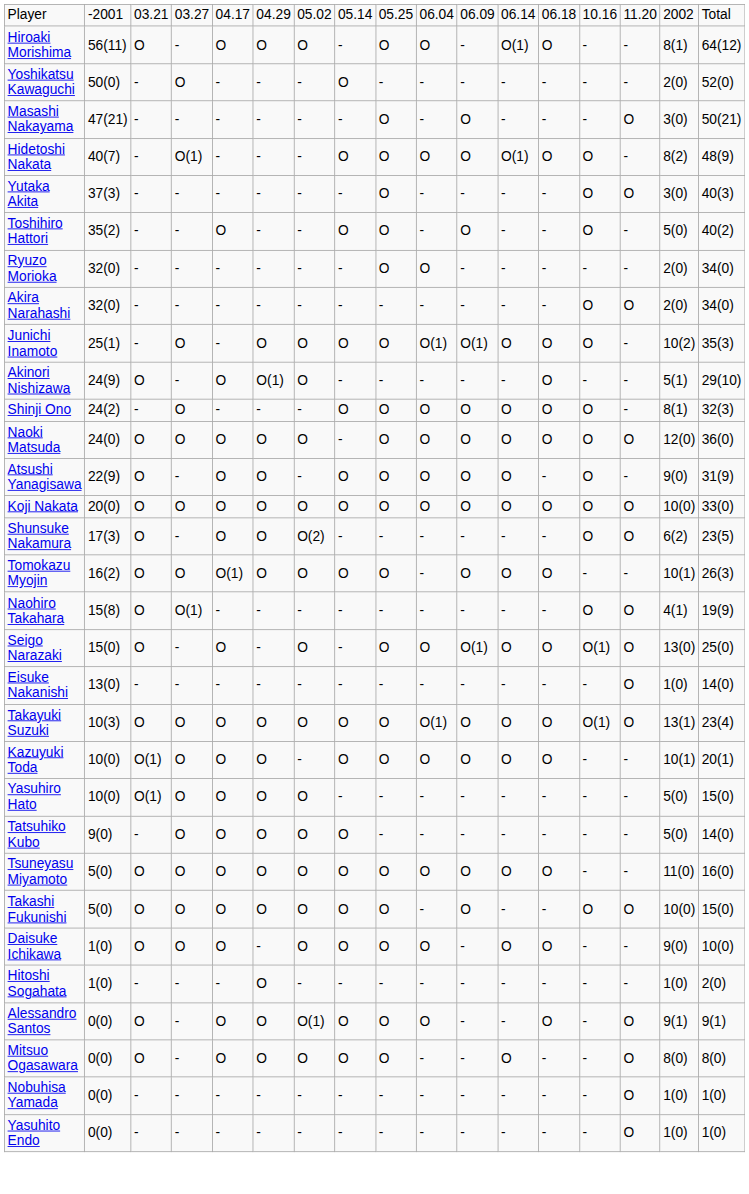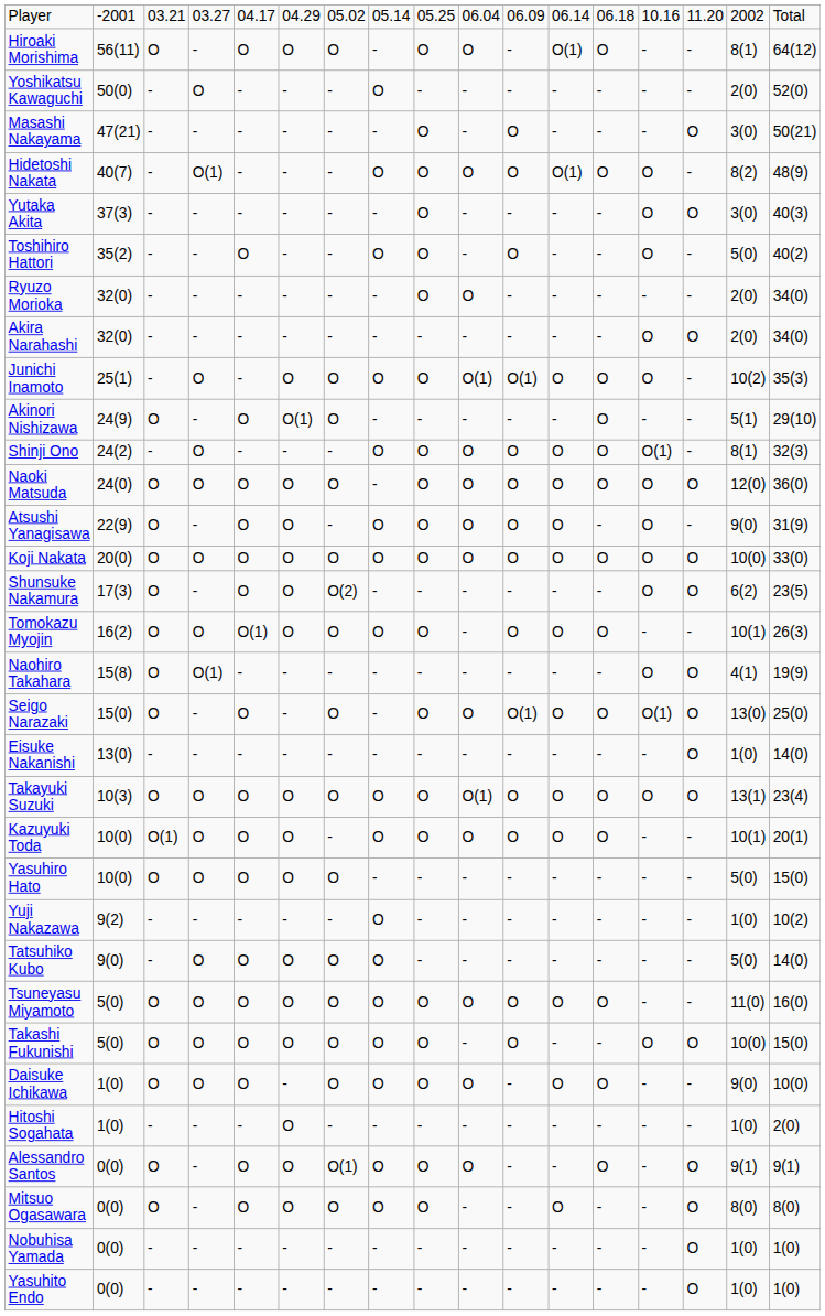 <table class="wikitable" style="text-align:left;">
 <tr>
 <td>Player</td>
 <td>-2001</td>
 <td>03.21</td>
 <td>03.27</td>
 <td>04.17</td>
 <td>04.29</td>
 <td>05.02</td>
 <td>05.14</td>
 <td>05.25</td>
 <td>06.04</td>
 <td>06.09</td>
 <td>06.14</td>
 <td>06.18</td>
 <td>10.16</td>
 <td>11.20</td>
 <td>2002</td>
 <td>Total</td>
 </tr>
 <tr>
 <td><a href='#'>Hiroaki Morishima</a></td>
 <td>56(11)</td>
 <td>O</td>
 <td>-</td>
 <td>O</td>
 <td>O</td>
 <td>O</td>
 <td>-</td>
 <td>O</td>
 <td>O</td>
 <td>-</td>
 <td>O(1)</td>
 <td>O</td>
 <td>-</td>
 <td>-</td>
 <td>8(1)</td>
 <td>64(12)</td>
 </tr>
 <tr>
 <td><a href='#'>Yoshikatsu Kawaguchi</a></td>
 <td>50(0)</td>
 <td>-</td>
 <td>O</td>
 <td>-</td>
 <td>-</td>
 <td>-</td>
 <td>O</td>
 <td>-</td>
 <td>-</td>
 <td>-</td>
 <td>-</td>
 <td>-</td>
 <td>-</td>
 <td>-</td>
 <td>2(0)</td>
 <td>52(0)</td>
 </tr>
 <tr>
 <td><a href='#'>Masashi Nakayama</a></td>
 <td>47(21)</td>
 <td>-</td>
 <td>-</td>
 <td>-</td>
 <td>-</td>
 <td>-</td>
 <td>-</td>
 <td>O</td>
 <td>-</td>
 <td>O</td>
 <td>-</td>
 <td>-</td>
 <td>-</td>
 <td>O</td>
 <td>3(0)</td>
 <td>50(21)</td>
 </tr>
 <tr>
 <td><a href='#'>Hidetoshi Nakata</a></td>
 <td>40(7)</td>
 <td>-</td>
 <td>O(1)</td>
 <td>-</td>
 <td>-</td>
 <td>-</td>
 <td>O</td>
 <td>O</td>
 <td>O</td>
 <td>O</td>
 <td>O(1)</td>
 <td>O</td>
 <td>O</td>
 <td>-</td>
 <td>8(2)</td>
 <td>48(9)</td>
 </tr>
 <tr>
 <td><a href='#'>Yutaka Akita</a></td>
 <td>37(3)</td>
 <td>-</td>
 <td>-</td>
 <td>-</td>
 <td>-</td>
 <td>-</td>
 <td>-</td>
 <td>O</td>
 <td>-</td>
 <td>-</td>
 <td>-</td>
 <td>-</td>
 <td>O</td>
 <td>O</td>
 <td>3(0)</td>
 <td>40(3)</td>
 </tr>
 <tr>
 <td><a href='#'>Toshihiro Hattori</a></td>
 <td>35(2)</td>
 <td>-</td>
 <td>-</td>
 <td>O</td>
 <td>-</td>
 <td>-</td>
 <td>O</td>
 <td>O</td>
 <td>-</td>
 <td>O</td>
 <td>-</td>
 <td>-</td>
 <td>O</td>
 <td>-</td>
 <td>5(0)</td>
 <td>40(2)</td>
 </tr>
 <tr>
 <td><a href='#'>Ryuzo Morioka</a></td>
 <td>32(0)</td>
 <td>-</td>
 <td>-</td>
 <td>-</td>
 <td>-</td>
 <td>-</td>
 <td>-</td>
 <td>O</td>
 <td>O</td>
 <td>-</td>
 <td>-</td>
 <td>-</td>
 <td>-</td>
 <td>-</td>
 <td>2(0)</td>
 <td>34(0)</td>
 </tr>
 <tr>
 <td><a href='#'>Akira Narahashi</a></td>
 <td>32(0)</td>
 <td>-</td>
 <td>-</td>
 <td>-</td>
 <td>-</td>
 <td>-</td>
 <td>-</td>
 <td>-</td>
 <td>-</td>
 <td>-</td>
 <td>-</td>
 <td>-</td>
 <td>O</td>
 <td>O</td>
 <td>2(0)</td>
 <td>34(0)</td>
 </tr>
 <tr>
 <td><a href='#'>Junichi Inamoto</a></td>
 <td>25(1)</td>
 <td>-</td>
 <td>O</td>
 <td>-</td>
 <td>O</td>
 <td>O</td>
 <td>O</td>
 <td>O</td>
 <td>O(1)</td>
 <td>O(1)</td>
 <td>O</td>
 <td>O</td>
 <td>O</td>
 <td>-</td>
 <td>10(2)</td>
 <td>35(3)</td>
 </tr>
 <tr>
 <td><a href='#'>Akinori Nishizawa</a></td>
 <td>24(9)</td>
 <td>O</td>
 <td>-</td>
 <td>O</td>
 <td>O(1)</td>
 <td>O</td>
 <td>-</td>
 <td>-</td>
 <td>-</td>
 <td>-</td>
 <td>-</td>
 <td>O</td>
 <td>-</td>
 <td>-</td>
 <td>5(1)</td>
 <td>29(10)</td>
 </tr>
 <tr>
 <td><a href='#'>Shinji Ono</a></td>
 <td>24(2)</td>
 <td>-</td>
 <td>O</td>
 <td>-</td>
 <td>-</td>
 <td>-</td>
 <td>O</td>
 <td>O</td>
 <td>O</td>
 <td>O</td>
 <td>O</td>
 <td>O</td>
-<td>O</td>
+<td>O(1)</td>
 <td>-</td>
 <td>8(1)</td>
 <td>32(3)</td>
 </tr>
 <tr>
 <td><a href='#'>Naoki Matsuda</a></td>
 <td>24(0)</td>
 <td>O</td>
 <td>O</td>
 <td>O</td>
 <td>O</td>
 <td>O</td>
 <td>-</td>
 <td>O</td>
 <td>O</td>
 <td>O</td>
 <td>O</td>
 <td>O</td>
 <td>O</td>
 <td>O</td>
 <td>12(0)</td>
 <td>36(0)</td>
 </tr>
 <tr>
 <td><a href='#'>Atsushi Yanagisawa</a></td>
 <td>22(9)</td>
 <td>O</td>
 <td>-</td>
 <td>O</td>
 <td>O</td>
 <td>-</td>
 <td>O</td>
 <td>O</td>
 <td>O</td>
 <td>O</td>
 <td>O</td>
 <td>-</td>
 <td>O</td>
 <td>-</td>
 <td>9(0)</td>
 <td>31(9)</td>
 </tr>
 <tr>
 <td><a href='#'>Koji Nakata</a></td>
 <td>20(0)</td>
 <td>O</td>
 <td>O</td>
 <td>O</td>
 <td>O</td>
 <td>O</td>
 <td>O</td>
 <td>O</td>
 <td>O</td>
 <td>O</td>
 <td>O</td>
 <td>O</td>
 <td>O</td>
 <td>O</td>
 <td>10(0)</td>
 <td>33(0)</td>
 </tr>
 <tr>
 <td><a href='#'>Shunsuke Nakamura</a></td>
 <td>17(3)</td>
 <td>O</td>
 <td>-</td>
 <td>O</td>
 <td>O</td>
 <td>O(2)</td>
 <td>-</td>
 <td>-</td>
 <td>-</td>
 <td>-</td>
 <td>-</td>
 <td>-</td>
 <td>O</td>
 <td>O</td>
 <td>6(2)</td>
 <td>23(5)</td>
 </tr>
 <tr>
 <td><a href='#'>Tomokazu Myojin</a></td>
 <td>16(2)</td>
 <td>O</td>
 <td>O</td>
 <td>O(1)</td>
 <td>O</td>
 <td>O</td>
 <td>O</td>
 <td>O</td>
 <td>-</td>
 <td>O</td>
 <td>O</td>
 <td>O</td>
 <td>-</td>
 <td>-</td>
 <td>10(1)</td>
 <td>26(3)</td>
 </tr>
 <tr>
 <td><a href='#'>Naohiro Takahara</a></td>
 <td>15(8)</td>
 <td>O</td>
 <td>O(1)</td>
 <td>-</td>
 <td>-</td>
 <td>-</td>
 <td>-</td>
 <td>-</td>
 <td>-</td>
 <td>-</td>
 <td>-</td>
 <td>-</td>
 <td>O</td>
 <td>O</td>
 <td>4(1)</td>
 <td>19(9)</td>
 </tr>
 <tr>
 <td><a href='#'>Seigo Narazaki</a></td>
 <td>15(0)</td>
 <td>O</td>
 <td>-</td>
 <td>O</td>
 <td>-</td>
 <td>O</td>
 <td>-</td>
 <td>O</td>
 <td>O</td>
 <td>O(1)</td>
 <td>O</td>
 <td>O</td>
 <td>O(1)</td>
 <td>O</td>
 <td>13(0)</td>
 <td>25(0)</td>
 </tr>
 <tr>
 <td><a href='#'>Eisuke Nakanishi</a></td>
 <td>13(0)</td>
 <td>-</td>
 <td>-</td>
 <td>-</td>
 <td>-</td>
 <td>-</td>
 <td>-</td>
 <td>-</td>
 <td>-</td>
 <td>-</td>
 <td>-</td>
 <td>-</td>
 <td>-</td>
 <td>O</td>
 <td>1(0)</td>
 <td>14(0)</td>
 </tr>
 <tr>
 <td><a href='#'>Takayuki Suzuki</a></td>
 <td>10(3)</td>
 <td>O</td>
 <td>O</td>
 <td>O</td>
 <td>O</td>
 <td>O</td>
 <td>O</td>
 <td>O</td>
 <td>O(1)</td>
 <td>O</td>
 <td>O</td>
 <td>O</td>
-<td>O(1)</td>
+<td>O</td>
 <td>O</td>
 <td>13(1)</td>
 <td>23(4)</td>
 </tr>
 <tr>
 <td><a href='#'>Kazuyuki Toda</a></td>
 <td>10(0)</td>
 <td>O(1)</td>
 <td>O</td>
 <td>O</td>
 <td>O</td>
 <td>-</td>
 <td>O</td>
 <td>O</td>
 <td>O</td>
 <td>O</td>
 <td>O</td>
 <td>O</td>
 <td>-</td>
 <td>-</td>
 <td>10(1)</td>
 <td>20(1)</td>
 </tr>
 <tr>
 <td><a href='#'>Yasuhiro Hato</a></td>
 <td>10(0)</td>
-<td>O(1)</td>
+<td>O</td>
 <td>O</td>
 <td>O</td>
 <td>O</td>
 <td>O</td>
 <td>-</td>
 <td>-</td>
 <td>-</td>
 <td>-</td>
 <td>-</td>
 <td>-</td>
 <td>-</td>
 <td>-</td>
 <td>5(0)</td>
 <td>15(0)</td>
+</tr>
+<tr>
+<td><a href='#'>Yuji Nakazawa</a></td>
+<td>9(2)</td>
+<td>-</td>
+<td>-</td>
+<td>-</td>
+<td>-</td>
+<td>-</td>
+<td>O</td>
+<td>-</td>
+<td>-</td>
+<td>-</td>
+<td>-</td>
+<td>-</td>
+<td>-</td>
+<td>-</td>
+<td>1(0)</td>
+<td>10(2)</td>
 </tr>
 <tr>
 <td><a href='#'>Tatsuhiko Kubo</a></td>
 <td>9(0)</td>
 <td>-</td>
 <td>O</td>
 <td>O</td>
 <td>O</td>
 <td>O</td>
 <td>O</td>
 <td>-</td>
 <td>-</td>
 <td>-</td>
 <td>-</td>
 <td>-</td>
 <td>-</td>
 <td>-</td>
 <td>5(0)</td>
 <td>14(0)</td>
 </tr>
 <tr>
 <td><a href='#'>Tsuneyasu Miyamoto</a></td>
 <td>5(0)</td>
 <td>O</td>
 <td>O</td>
 <td>O</td>
 <td>O</td>
 <td>O</td>
 <td>O</td>
 <td>O</td>
 <td>O</td>
 <td>O</td>
 <td>O</td>
 <td>O</td>
 <td>-</td>
 <td>-</td>
 <td>11(0)</td>
 <td>16(0)</td>
 </tr>
 <tr>
 <td><a href='#'>Takashi Fukunishi</a></td>
 <td>5(0)</td>
 <td>O</td>
 <td>O</td>
 <td>O</td>
 <td>O</td>
 <td>O</td>
 <td>O</td>
 <td>O</td>
 <td>-</td>
 <td>O</td>
 <td>-</td>
 <td>-</td>
 <td>O</td>
 <td>O</td>
 <td>10(0)</td>
 <td>15(0)</td>
 </tr>
 <tr>
 <td><a href='#'>Daisuke Ichikawa</a></td>
 <td>1(0)</td>
 <td>O</td>
 <td>O</td>
 <td>O</td>
 <td>-</td>
 <td>O</td>
 <td>O</td>
 <td>O</td>
 <td>O</td>
 <td>-</td>
 <td>O</td>
 <td>O</td>
 <td>-</td>
 <td>-</td>
 <td>9(0)</td>
 <td>10(0)</td>
 </tr>
 <tr>
 <td><a href='#'>Hitoshi Sogahata</a></td>
 <td>1(0)</td>
 <td>-</td>
 <td>-</td>
 <td>-</td>
 <td>O</td>
 <td>-</td>
 <td>-</td>
 <td>-</td>
 <td>-</td>
 <td>-</td>
 <td>-</td>
 <td>-</td>
 <td>-</td>
 <td>-</td>
 <td>1(0)</td>
 <td>2(0)</td>
 </tr>
 <tr>
 <td><a href='#'>Alessandro Santos</a></td>
 <td>0(0)</td>
 <td>O</td>
 <td>-</td>
 <td>O</td>
 <td>O</td>
 <td>O(1)</td>
 <td>O</td>
 <td>O</td>
 <td>O</td>
 <td>-</td>
 <td>-</td>
 <td>O</td>
 <td>-</td>
 <td>O</td>
 <td>9(1)</td>
 <td>9(1)</td>
 </tr>
 <tr>
 <td><a href='#'>Mitsuo Ogasawara</a></td>
 <td>0(0)</td>
 <td>O</td>
 <td>-</td>
 <td>O</td>
 <td>O</td>
 <td>O</td>
 <td>O</td>
 <td>O</td>
 <td>-</td>
 <td>-</td>
 <td>O</td>
 <td>-</td>
 <td>-</td>
 <td>O</td>
 <td>8(0)</td>
 <td>8(0)</td>
 </tr>
 <tr>
 <td><a href='#'>Nobuhisa Yamada</a></td>
 <td>0(0)</td>
 <td>-</td>
 <td>-</td>
 <td>-</td>
 <td>-</td>
 <td>-</td>
 <td>-</td>
 <td>-</td>
 <td>-</td>
 <td>-</td>
 <td>-</td>
 <td>-</td>
 <td>-</td>
 <td>O</td>
 <td>1(0)</td>
 <td>1(0)</td>
 </tr>
 <tr>
 <td><a href='#'>Yasuhito Endo</a></td>
 <td>0(0)</td>
 <td>-</td>
 <td>-</td>
 <td>-</td>
 <td>-</td>
 <td>-</td>
 <td>-</td>
 <td>-</td>
 <td>-</td>
 <td>-</td>
 <td>-</td>
 <td>-</td>
 <td>-</td>
 <td>O</td>
 <td>1(0)</td>
 <td>1(0)</td>
 </tr>
 </table>
